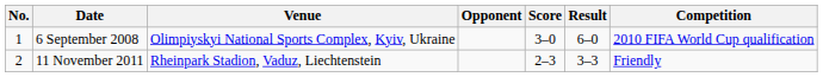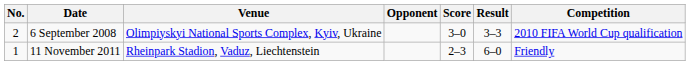 <table class="wikitable sortable">
 <tr>
 <th scope="col">No.</th>
 <th scope="col">Date</th>
 <th scope="col">Venue</th>
 <th scope="col">Opponent</th>
 <th scope="col">Score</th>
 <th scope="col">Result</th>
 <th scope="col">Competition</th>
 </tr>
 <tr>
-<td align="center">1</td>
+<td align="center">2</td>
 <td>6 September 2008</td>
 <td><a href='#'>Olimpiyskyi National Sports Complex</a>, <a href='#'>Kyiv</a>, Ukraine</td>
 <td></td>
 <td align="center">3–0</td>
-<td align="center">6–0</td>
+<td align="center">3–3</td>
 <td><a href='#'>2010 FIFA World Cup qualification</a></td>
 </tr>
 <tr>
-<td align="center">2</td>
+<td align="center">1</td>
 <td>11 November 2011</td>
 <td><a href='#'>Rheinpark Stadion</a>, <a href='#'>Vaduz</a>, Liechtenstein</td>
 <td></td>
 <td align="center">2–3</td>
-<td align="center">3–3</td>
+<td align="center">6–0</td>
 <td><a href='#'>Friendly</a></td>
 </tr>
 </table>
